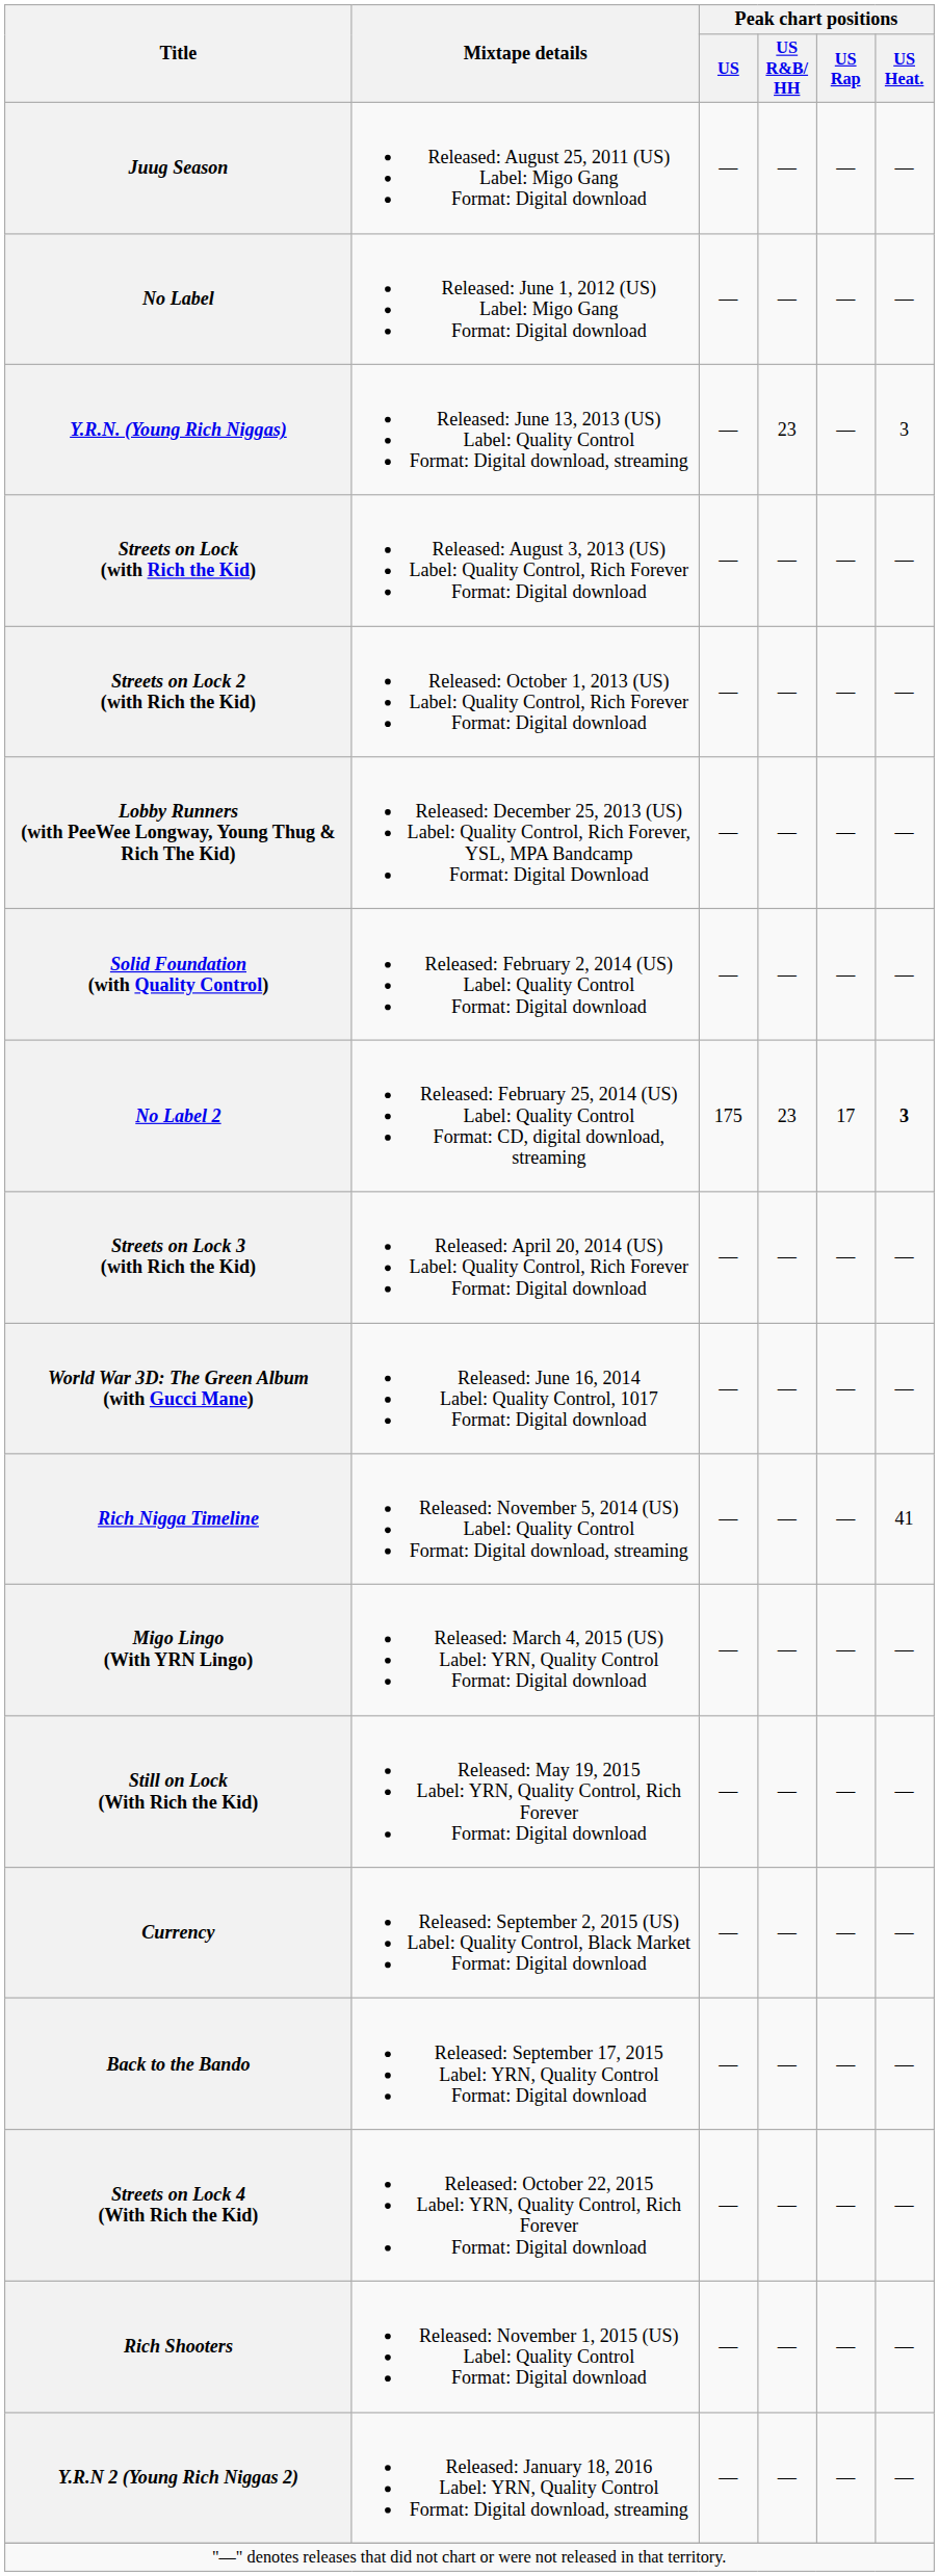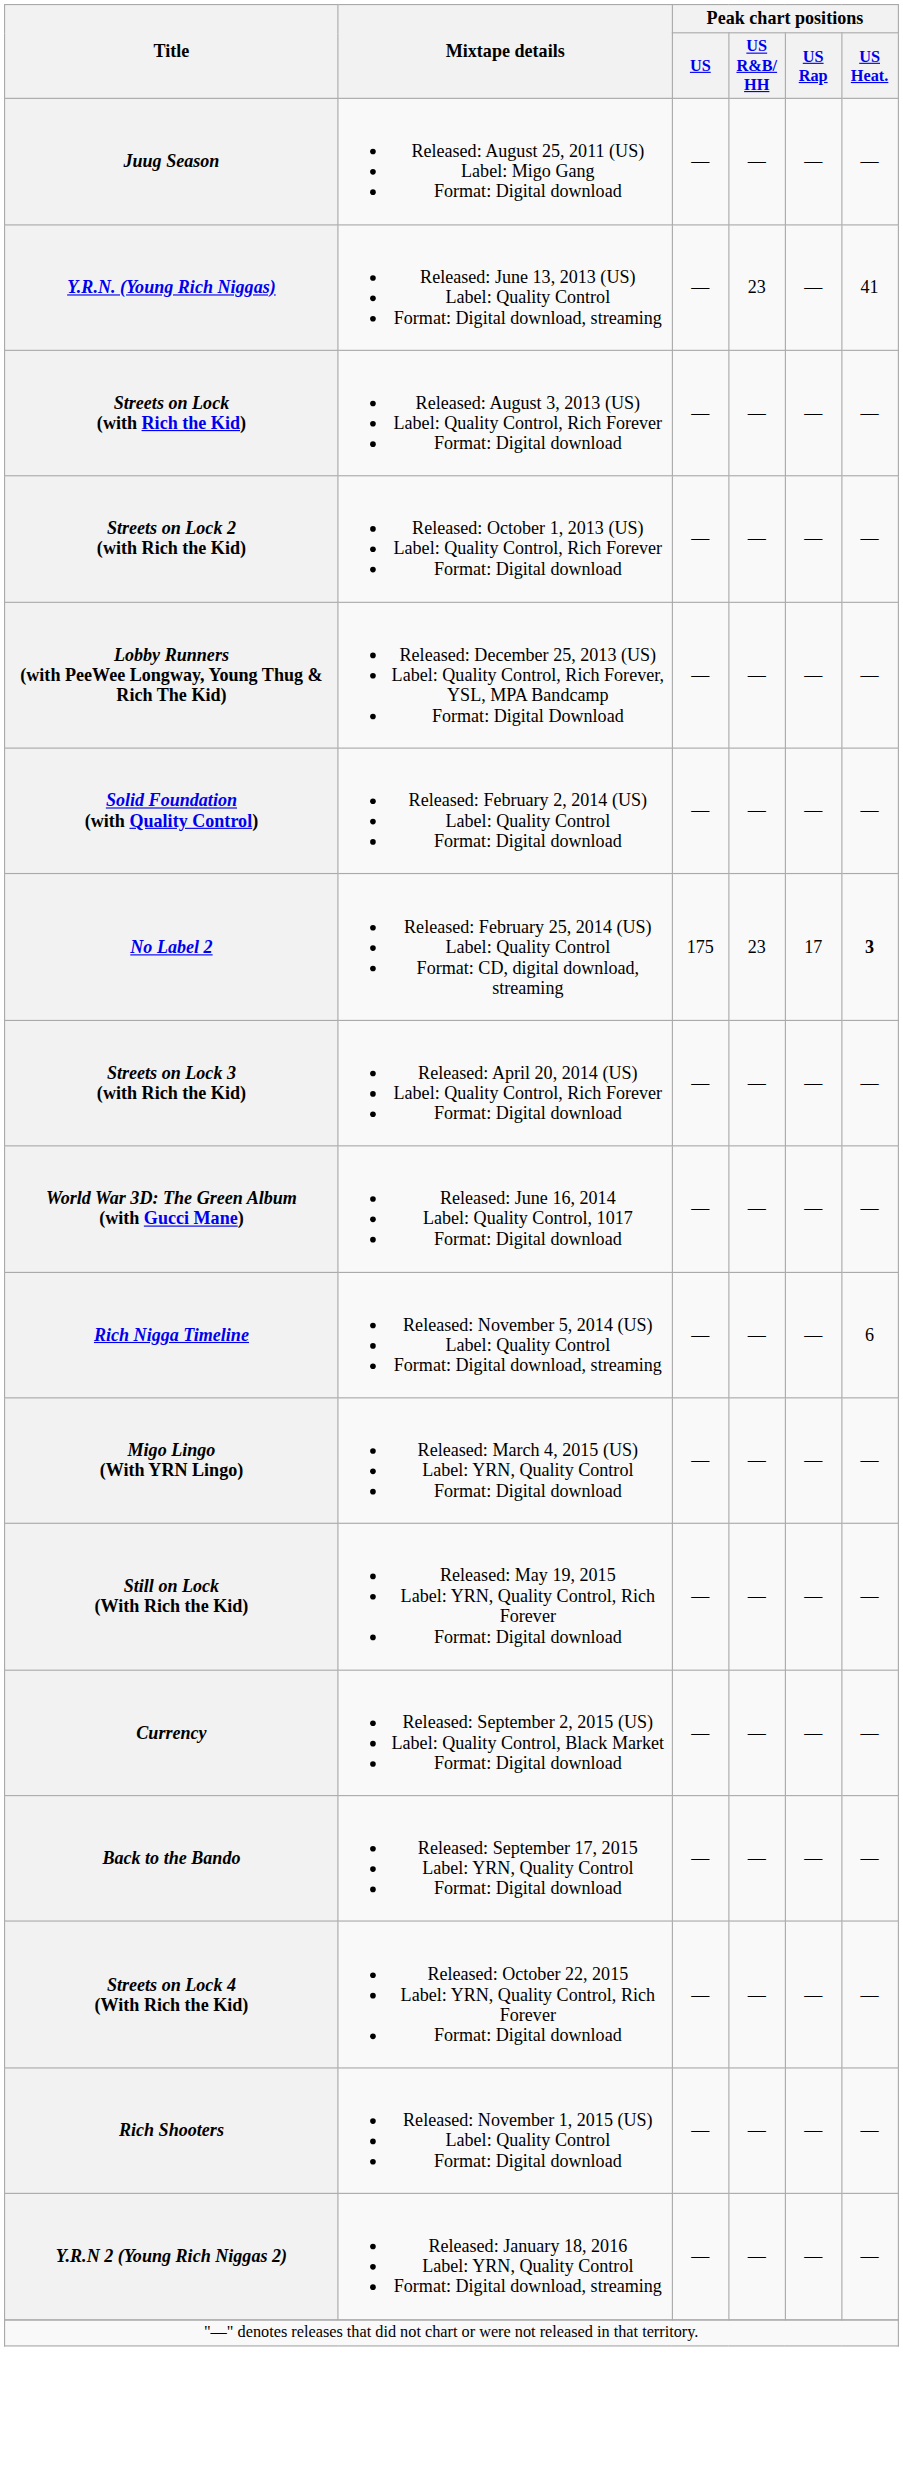 <table class="wikitable plainrowheaders" style="text-align:center;">
 <tr>
 <th scope="col" rowspan="2" style="width:18em;">Title</th>
 <th scope="col" rowspan="2" style="width:18em;">Mixtape details</th>
 <th scope="col" colspan="4" style="width:2em;">Peak chart positions</th>
 </tr>
 <tr>
 <th scope="col" style="width:3em;font-size:90%;"><a href='#'>US</a><br></th>
 <th scope="col" style="width:3em;font-size:90%;"><a href='#'>US<br>R&B/<br>HH</a><br></th>
 <th scope="col" style="width:3em;font-size:90%;"><a href='#'>US<br>Rap</a><br></th>
 <th scope="col" style="width:3em;font-size:90%;"><a href='#'>US<br>Heat.</a><br></th>
 </tr>
 <tr>
 <th scope="row"><em>Juug Season</em></th>
 <td><br><ul><li>Released: August 25, 2011 (US)</li><li>Label: Migo Gang</li><li>Format: Digital download</li></ul></td>
 <td>—</td>
 <td>—</td>
 <td>—</td>
 <td>—</td>
 </tr>
 <tr>
-<th scope="row"><em>No Label</em></th>
-<td><br><ul><li>Released: June 1, 2012 (US)</li><li>Label: Migo Gang</li><li>Format: Digital download</li></ul></td>
-<td>—</td>
-<td>—</td>
-<td>—</td>
-<td>—</td>
-</tr>
-<tr>
 <th scope="row"><em><a href='#'>Y.R.N. (Young Rich Niggas)</a></em></th>
 <td><br><ul><li>Released: June 13, 2013 (US)</li><li>Label: Quality Control</li><li>Format: Digital download, streaming</li></ul></td>
 <td>—</td>
 <td>23</td>
 <td>—</td>
-<td>3</td>
+<td>41</td>
 </tr>
 <tr>
 <th scope="row"><em>Streets on Lock</em><br><span>(with <a href='#'>Rich the Kid</a>)</span><br></th>
 <td><br><ul><li>Released: August 3, 2013 (US)</li><li>Label: Quality Control, Rich Forever</li><li>Format: Digital download</li></ul></td>
 <td>—</td>
 <td>—</td>
 <td>—</td>
 <td>—</td>
 </tr>
 <tr>
 <th scope="row"><em>Streets on Lock 2</em><br><span>(with Rich the Kid)</span><br></th>
 <td><br><ul><li>Released: October 1, 2013 (US)</li><li>Label: Quality Control, Rich Forever</li><li>Format: Digital download</li></ul></td>
 <td>—</td>
 <td>—</td>
 <td>—</td>
 <td>—</td>
 </tr>
 <tr>
 <th scope="row"><em>Lobby Runners</em> <br><span>(with PeeWee Longway, Young Thug & Rich The Kid)</span></th>
 <td><br><ul><li>Released: December 25, 2013 (US)</li><li>Label: Quality Control, Rich Forever, YSL, MPA Bandcamp</li><li>Format: Digital Download</li></ul></td>
 <td>—</td>
 <td>—</td>
 <td>—</td>
 <td>—</td>
 </tr>
 <tr>
 <th scope="row"><em><a href='#'>Solid Foundation</a></em><br><span>(with <a href='#'>Quality Control</a>)</span><br></th>
 <td><br><ul><li>Released: February 2, 2014 (US)</li><li>Label: Quality Control</li><li>Format: Digital download</li></ul></td>
 <td>—</td>
 <td>—</td>
 <td>—</td>
 <td>—</td>
 </tr>
 <tr>
 <th scope="row"><em><a href='#'>No Label 2</a></em></th>
 <td><br><ul><li>Released: February 25, 2014 (US)</li><li>Label: Quality Control</li><li>Format: CD, digital download, streaming</li></ul></td>
 <td>175</td>
 <td>23</td>
 <td>17</td>
 <td><strong>3</strong></td>
 </tr>
 <tr>
 <th scope="row"><em>Streets on Lock 3</em><br><span>(with Rich the Kid)</span><br></th>
 <td><br><ul><li>Released: April 20, 2014 (US)</li><li>Label: Quality Control, Rich Forever</li><li>Format: Digital download</li></ul></td>
 <td>—</td>
 <td>—</td>
 <td>—</td>
 <td>—</td>
 </tr>
 <tr>
 <th scope="row"><em>World War 3D: The Green Album</em><br><span>(with <a href='#'>Gucci Mane</a>)</span></th>
 <td><br><ul><li>Released: June 16, 2014</li><li>Label: Quality Control, 1017</li><li>Format: Digital download</li></ul></td>
 <td>—</td>
 <td>—</td>
 <td>—</td>
 <td>—</td>
 </tr>
 <tr>
 <th scope="row"><em><a href='#'>Rich Nigga Timeline</a></em></th>
 <td><br><ul><li>Released: November 5, 2014 (US)</li><li>Label: Quality Control</li><li>Format: Digital download, streaming</li></ul></td>
 <td>—</td>
 <td>—</td>
 <td>—</td>
-<td>41</td>
+<td>6</td>
 </tr>
 <tr>
 <th scope="row"><em>Migo Lingo</em><br><span>(With YRN Lingo)</span></th>
 <td><br><ul><li>Released: March 4, 2015 (US)</li><li>Label: YRN, Quality Control</li><li>Format: Digital download</li></ul></td>
 <td>—</td>
 <td>—</td>
 <td>—</td>
 <td>—</td>
 </tr>
 <tr>
 <th scope="row"><em>Still on Lock</em><br><span>(With Rich the Kid)</span></th>
 <td><br><ul><li>Released: May 19, 2015</li><li>Label: YRN, Quality Control, Rich Forever</li><li>Format: Digital download</li></ul></td>
 <td>—</td>
 <td>—</td>
 <td>—</td>
 <td>—</td>
 </tr>
 <tr>
 <th scope="row"><em>Currency</em></th>
 <td><br><ul><li>Released: September 2, 2015 (US)</li><li>Label: Quality Control, Black Market</li><li>Format: Digital download</li></ul></td>
 <td>—</td>
 <td>—</td>
 <td>—</td>
 <td>—</td>
 </tr>
 <tr>
 <th scope="row"><em>Back to the Bando</em></th>
 <td><br><ul><li>Released: September 17, 2015</li><li>Label: YRN, Quality Control</li><li>Format: Digital download</li></ul></td>
 <td>—</td>
 <td>—</td>
 <td>—</td>
 <td>—</td>
 </tr>
 <tr>
 <th scope="row"><em>Streets on Lock 4</em><br><span>(With Rich the Kid)</span></th>
 <td><br><ul><li>Released: October 22, 2015</li><li>Label: YRN, Quality Control, Rich Forever</li><li>Format: Digital download</li></ul></td>
 <td>—</td>
 <td>—</td>
 <td>—</td>
 <td>—</td>
 </tr>
 <tr>
 <th scope="row"><em>Rich Shooters</em></th>
 <td><br><ul><li>Released: November 1, 2015 (US)</li><li>Label: Quality Control</li><li>Format: Digital download</li></ul></td>
 <td>—</td>
 <td>—</td>
 <td>—</td>
 <td>—</td>
 </tr>
 <tr>
 <th scope="row"><em>Y.R.N 2 (Young Rich Niggas 2)</em></th>
 <td><br><ul><li>Released: January 18, 2016</li><li>Label: YRN, Quality Control</li><li>Format: Digital download, streaming</li></ul></td>
 <td>—</td>
 <td>—</td>
 <td>—</td>
 <td>—</td>
 </tr>
 <tr>
 </tr>
 <tr>
 <td colspan="6" style="font-size:90%">"—" denotes releases that did not chart or were not released in that territory.</td>
 </tr>
 </table>
